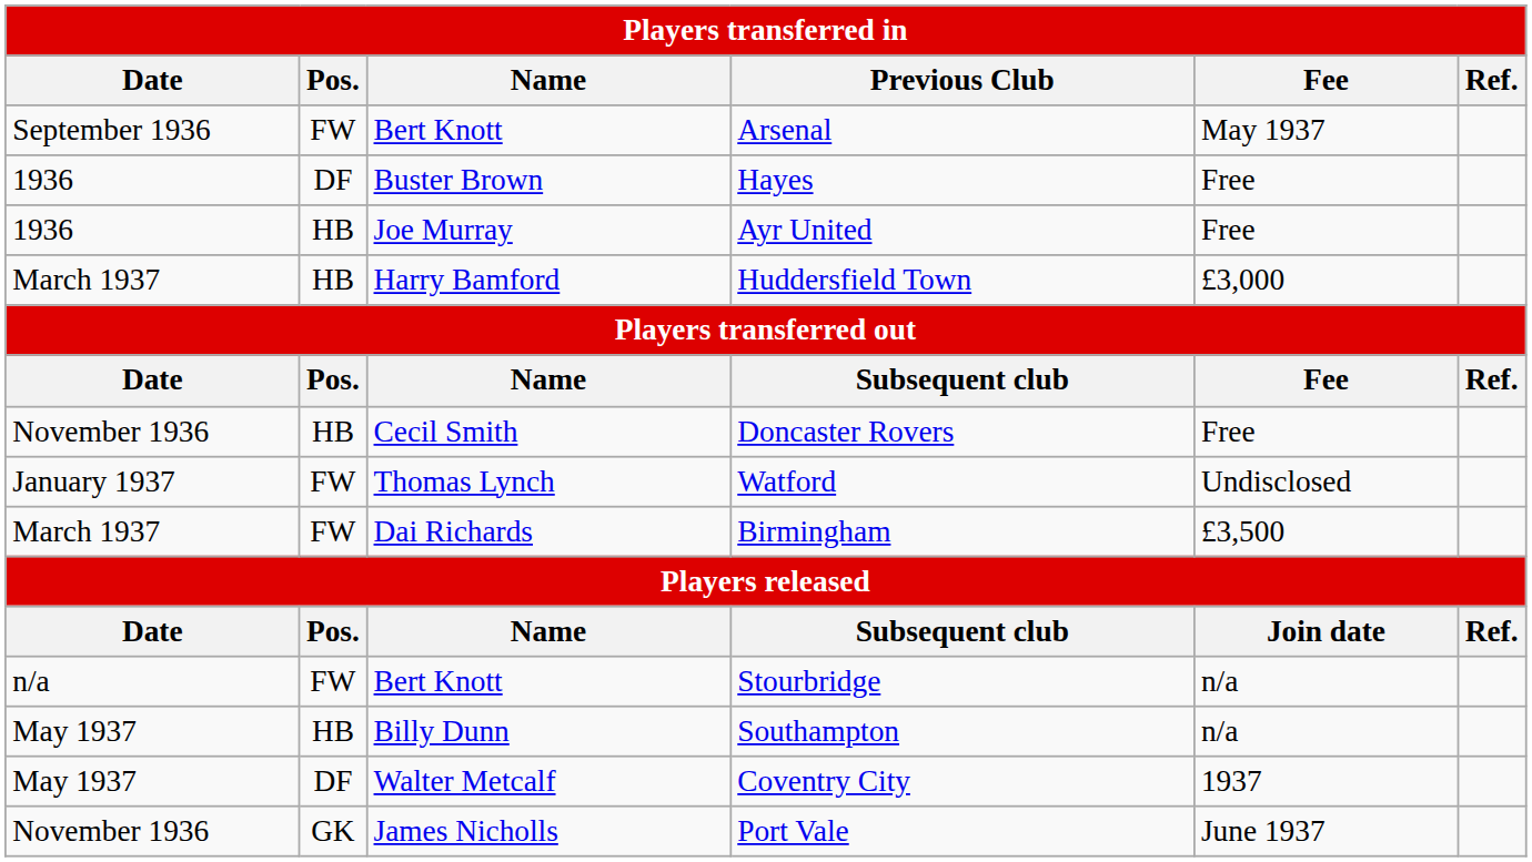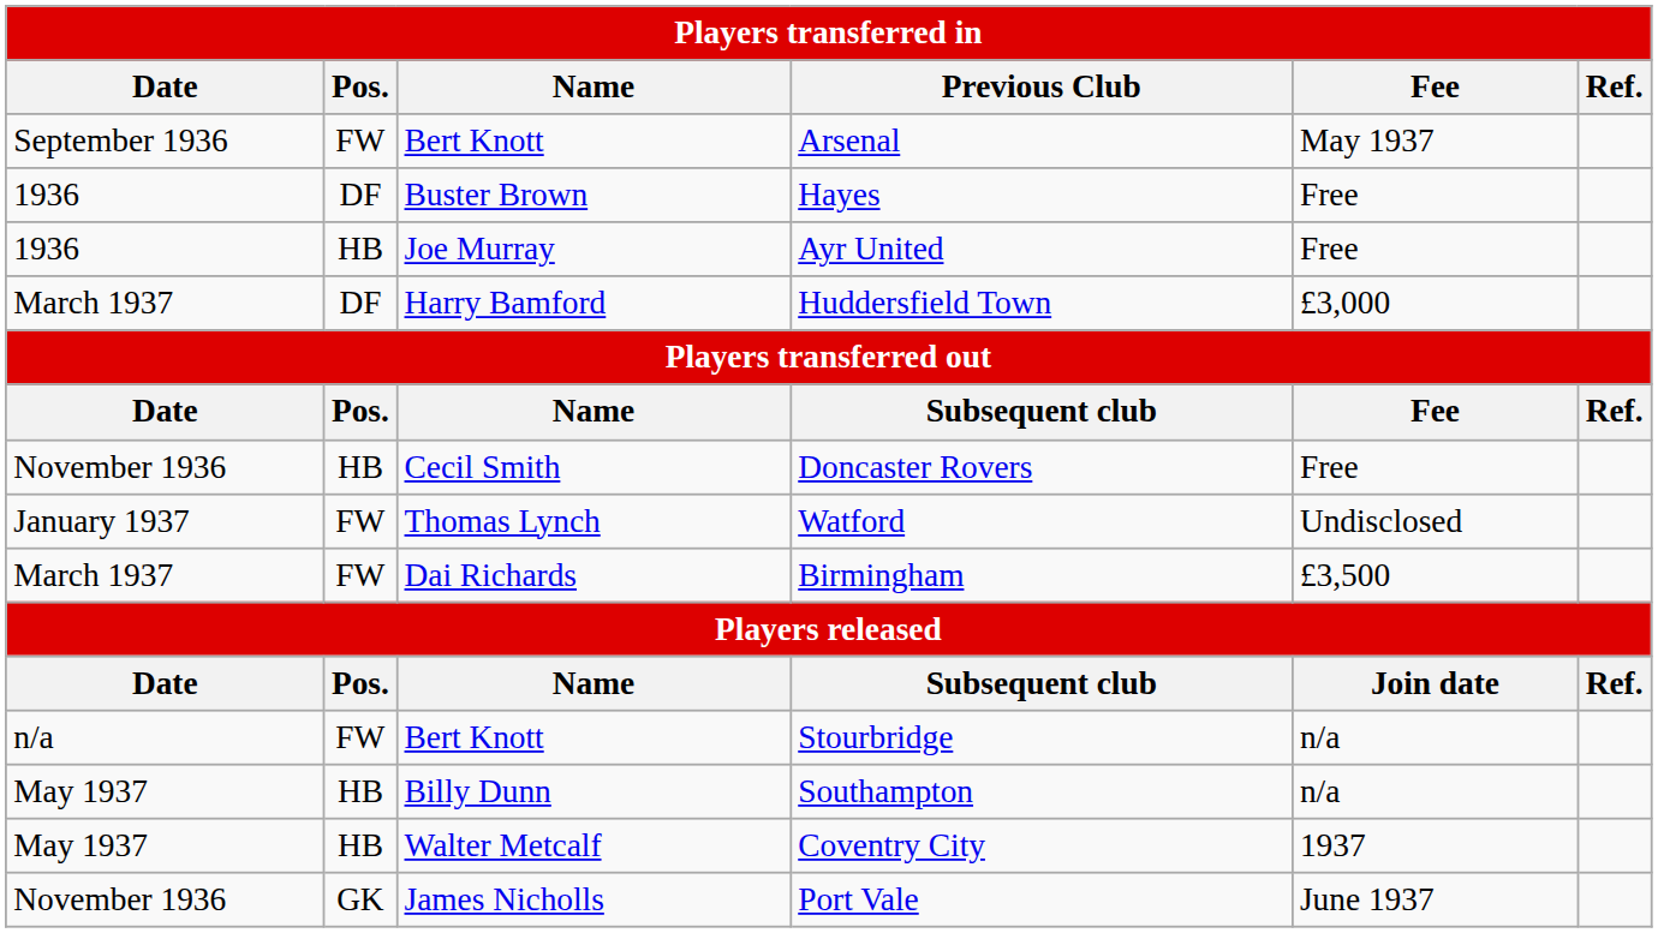 <table style="font-size:95%;" class="wikitable">
 <tr>
 <th style="background:#d00; color:white; text-align:center;" colspan="6">Players transferred in</th>
 </tr>
 <tr>
 <th style="width:140px;">Date</th>
 <th style="width:25px;">Pos.</th>
 <th style="width:175px;">Name</th>
 <th style="width:225px;">Previous Club</th>
 <th style="width:125px;">Fee</th>
 <th style="width:25px;">Ref.</th>
 </tr>
 <tr>
 <td>September 1936</td>
 <td style="text-align:center;">FW</td>
 <td> <a href='#'>Bert Knott</a></td>
 <td> <a href='#'>Arsenal</a></td>
 <td>May 1937</td>
 <td></td>
 </tr>
 <tr>
 <td>1936</td>
 <td style="text-align:center;">DF</td>
 <td> <a href='#'>Buster Brown</a></td>
 <td> <a href='#'>Hayes</a></td>
 <td>Free</td>
 <td></td>
 </tr>
 <tr>
 <td>1936</td>
 <td style="text-align:center;">HB</td>
 <td> <a href='#'>Joe Murray</a></td>
 <td> <a href='#'>Ayr United</a></td>
 <td>Free</td>
 <td></td>
 </tr>
 <tr>
 <td>March 1937</td>
-<td style="text-align:center;">HB</td>
+<td style="text-align:center;">DF</td>
 <td> <a href='#'>Harry Bamford</a></td>
 <td> <a href='#'>Huddersfield Town</a></td>
 <td>£3,000</td>
 <td></td>
 </tr>
 <tr>
 <th style="background:#d00; color:white; text-align:center;" colspan="6">Players transferred out</th>
 </tr>
 <tr>
 <th>Date</th>
 <th>Pos.</th>
 <th>Name</th>
 <th>Subsequent club</th>
 <th>Fee</th>
 <th>Ref.</th>
 </tr>
 <tr>
 <td>November 1936</td>
 <td style="text-align:center;">HB</td>
 <td> <a href='#'>Cecil Smith</a></td>
 <td> <a href='#'>Doncaster Rovers</a></td>
 <td>Free</td>
 <td></td>
 </tr>
 <tr>
 <td>January 1937</td>
 <td style="text-align:center;">FW</td>
 <td> <a href='#'>Thomas Lynch</a></td>
 <td> <a href='#'>Watford</a></td>
 <td>Undisclosed</td>
 <td></td>
 </tr>
 <tr>
 <td>March 1937</td>
 <td style="text-align:center;">FW</td>
 <td> <a href='#'>Dai Richards</a></td>
 <td> <a href='#'>Birmingham</a></td>
 <td>£3,500</td>
 <td></td>
 </tr>
 <tr>
 <th style="background:#d00; color:white; text-align:center;" colspan="6">Players released</th>
 </tr>
 <tr>
 <th>Date</th>
 <th>Pos.</th>
 <th>Name</th>
 <th>Subsequent club</th>
 <th>Join date</th>
 <th>Ref.</th>
 </tr>
 <tr>
 <td>n/a</td>
 <td style="text-align:center;">FW</td>
 <td> <a href='#'>Bert Knott</a></td>
 <td> <a href='#'>Stourbridge</a></td>
 <td>n/a</td>
 <td></td>
 </tr>
 <tr>
 <td>May 1937</td>
 <td style="text-align:center;">HB</td>
 <td> <a href='#'>Billy Dunn</a></td>
 <td> <a href='#'>Southampton</a></td>
 <td>n/a</td>
 <td></td>
 </tr>
 <tr>
 <td>May 1937</td>
-<td style="text-align:center;">DF</td>
+<td style="text-align:center;">HB</td>
 <td> <a href='#'>Walter Metcalf</a></td>
 <td> <a href='#'>Coventry City</a></td>
 <td>1937</td>
 <td></td>
 </tr>
 <tr>
 <td>November 1936</td>
 <td style="text-align:center;">GK</td>
 <td> <a href='#'>James Nicholls</a></td>
 <td> <a href='#'>Port Vale</a></td>
 <td>June 1937</td>
 <td></td>
 </tr>
 </table>
